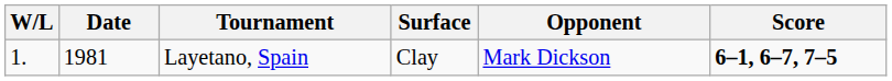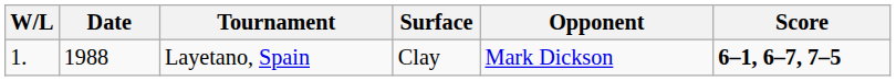 <table class="sortable wikitable">
 <tr>
 <th style="width:30px" class="unsortable">W/L</th>
 <th style="width:65px">Date</th>
 <th style="width:160px">Tournament</th>
 <th style="width:55px">Surface</th>
 <th style="width:160px">Opponent</th>
 <th style="width:120px" class="unsortable">Score</th>
 </tr>
 <tr>
 <td>1.</td>
-<td>1981</td>
+<td>1988</td>
 <td>Layetano, <a href='#'>Spain</a></td>
 <td>Clay</td>
 <td> <a href='#'>Mark Dickson</a></td>
 <td><strong>6–1, 6–7, 7–5</strong></td>
 </tr>
 </table>
